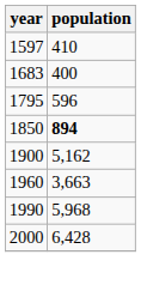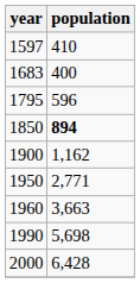 <table class="wikitable">
 <tr>
 <th>year</th>
 <th>population</th>
 </tr>
 <tr>
 <td>1597</td>
 <td>410</td>
 </tr>
 <tr>
 <td>1683</td>
 <td>400</td>
 </tr>
 <tr>
 <td>1795</td>
 <td>596</td>
 </tr>
 <tr>
 <td>1850</td>
 <td><strong>894</strong></td>
 </tr>
 <tr>
 <td>1900</td>
-<td>5,162</td>
+<td>1,162</td>
+</tr>
+<tr>
+<td>1950</td>
+<td>2,771</td>
 </tr>
 <tr>
 <td>1960</td>
 <td>3,663</td>
 </tr>
 <tr>
 <td>1990</td>
-<td>5,968</td>
+<td>5,698</td>
 </tr>
 <tr>
 <td>2000</td>
 <td>6,428</td>
 </tr>
 <tr>
 </tr>
 </table>
